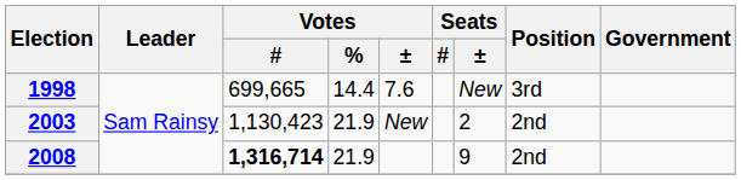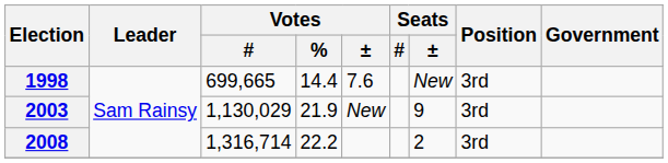 <table class="wikitable">
 <tr>
 <th rowspan=2>Election</th>
 <th rowspan=2>Leader</th>
 <th colspan=3>Votes</th>
 <th colspan=2>Seats</th>
 <th rowspan=2>Position</th>
 <th rowspan=2>Government</th>
 </tr>
 <tr>
 <th>#</th>
 <th>%</th>
 <th>±</th>
 <th>#</th>
 <th>±</th>
 </tr>
 <tr>
 <th><a href='#'>1998</a></th>
 <td rowspan="3"><a href='#'>Sam Rainsy</a></td>
 <td>699,665</td>
 <td>14.4</td>
 <td>7.6</td>
 <td></td>
 <td><em>New</em></td>
 <td> 3rd</td>
 <td></td>
 </tr>
 <tr>
 <th><a href='#'>2003</a></th>
-<td>1,130,423</td>
+<td>1,130,029</td>
 <td>21.9</td>
 <td><em>New</em></td>
 <td></td>
-<td>2</td>
-<td> 2nd</td>
+<td>9</td>
+<td> 3rd</td>
 <td></td>
 </tr>
 <tr>
 <th><a href='#'>2008</a></th>
-<td><strong>1,316,714</strong></td>
-<td>21.9</td>
+<td>1,316,714</td>
+<td>22.2</td>
 <td></td>
 <td></td>
-<td>9</td>
-<td> 2nd</td>
+<td>2</td>
+<td> 3rd</td>
 <td></td>
 </tr>
 <tr>
 </tr>
 </table>
